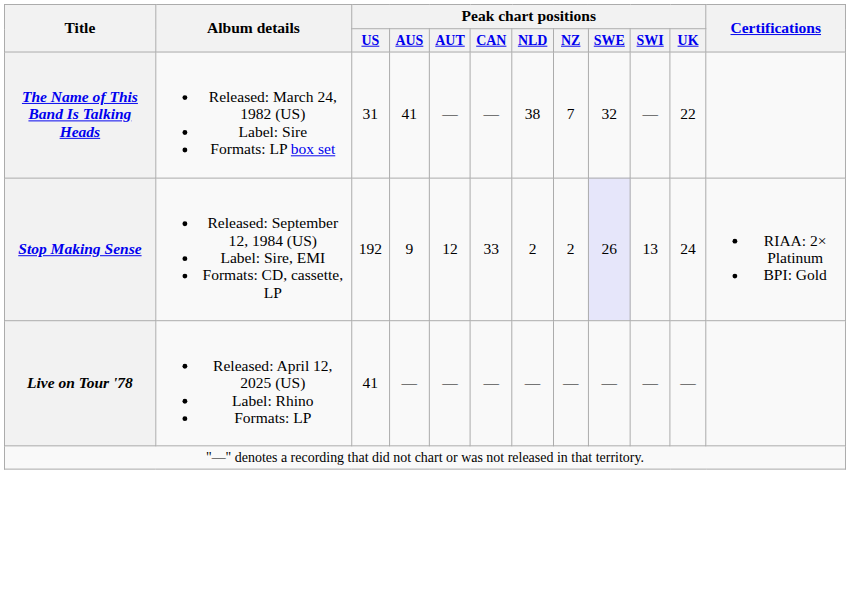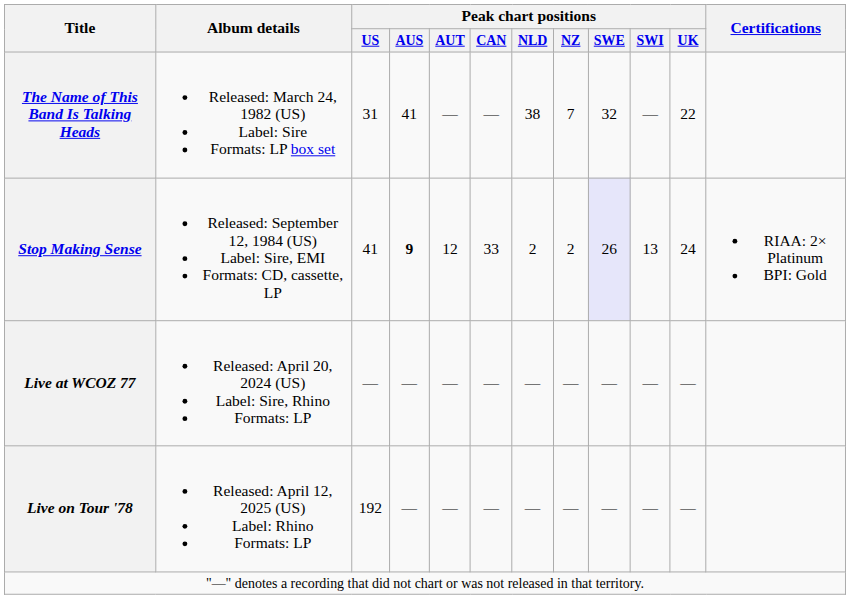 <table class="wikitable plainrowheaders" style="text-align:center;">
 <tr>
 <th scope="col" rowspan="2" style="width:18em;">Title</th>
 <th scope="col" rowspan="2" style="width:20em;">Album details</th>
 <th scope="col" colspan="9">Peak chart positions</th>
 <th scope="col" rowspan="2" style="width:12em;"><a href='#'>Certifications</a></th>
 </tr>
 <tr>
 <th scope="col" style="width:3em;font-size:90%;"><a href='#'>US</a><br></th>
 <th scope="col" style="width:3em;font-size:90%;"><a href='#'>AUS</a><br></th>
 <th scope="col" style="width:3em;font-size:90%;"><a href='#'>AUT</a><br></th>
 <th scope="col" style="width:3em;font-size:90%;"><a href='#'>CAN</a><br></th>
 <th scope="col" style="width:3em;font-size:90%;"><a href='#'>NLD</a><br></th>
 <th scope="col" style="width:3em;font-size:90%;"><a href='#'>NZ</a><br></th>
 <th scope="col" style="width:3em;font-size:90%;"><a href='#'>SWE</a><br></th>
 <th scope="col" style="width:3em;font-size:90%;"><a href='#'>SWI</a><br></th>
 <th scope="col" style="width:3em;font-size:90%;"><a href='#'>UK</a><br></th>
 </tr>
 <tr>
 <th scope="row"><em><a href='#'>The Name of This Band Is Talking Heads</a></em></th>
 <td><br><ul><li>Released: March 24, 1982 <span>(US)</span></li><li>Label: Sire</li><li>Formats: LP <a href='#'>box set</a></li></ul></td>
 <td>31</td>
 <td>41</td>
 <td>—</td>
 <td>—</td>
 <td>38</td>
 <td>7</td>
 <td>32</td>
 <td>—</td>
 <td>22</td>
 <td></td>
 </tr>
 <tr>
 <th scope="row"><em><a href='#'>Stop Making Sense</a></em></th>
 <td><br><ul><li>Released: September 12, 1984 <span>(US)</span></li><li>Label: Sire, EMI</li><li>Formats: CD, cassette, LP</li></ul></td>
-<td>192</td>
-<td>9</td>
+<td>41</td>
+<td><strong>9</strong></td>
 <td>12</td>
 <td>33</td>
 <td>2</td>
 <td>2</td>
 <td style="background: lavender;">26</td>
 <td>13</td>
 <td>24</td>
 <td><br><ul><li>RIAA: 2× Platinum</li><li>BPI: Gold</li></ul></td>
 </tr>
 <tr>
+<th scope="row"><em>Live at WCOZ 77</em></th>
+<td><br><ul><li>Released: April 20, 2024 <span>(US)</span></li><li>Label: Sire, Rhino</li><li>Formats: LP</li></ul></td>
+<td>—</td>
+<td>—</td>
+<td>—</td>
+<td>—</td>
+<td>—</td>
+<td>—</td>
+<td>—</td>
+<td>—</td>
+<td>—</td>
+<td></td>
+</tr>
+<tr>
 <th scope="row"><em>Live on Tour '78</em></th>
 <td><br><ul><li>Released: April 12, 2025 <span>(US)</span></li><li>Label: Rhino</li><li>Formats: LP</li></ul></td>
-<td>41</td>
+<td>192</td>
 <td>—</td>
 <td>—</td>
 <td>—</td>
 <td>—</td>
 <td>—</td>
 <td>—</td>
 <td>—</td>
 <td>—</td>
 <td></td>
 </tr>
 <tr>
 <td colspan="12" style="font-size:90%">"—" denotes a recording that did not chart or was not released in that territory.</td>
 </tr>
 </table>
